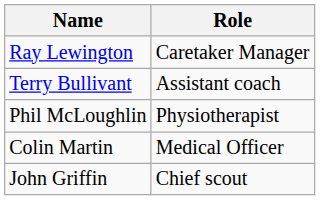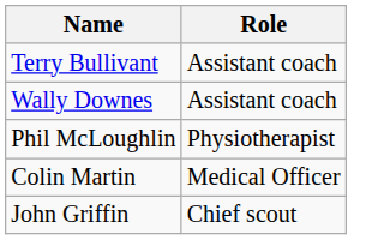 <table class="wikitable">
 <tr>
 <th>Name</th>
 <th>Role</th>
 </tr>
 <tr>
-<td> <a href='#'>Ray Lewington</a></td>
-<td>Caretaker Manager</td>
+<td> <a href='#'>Terry Bullivant</a></td>
+<td>Assistant coach</td>
 </tr>
 <tr>
-<td> <a href='#'>Terry Bullivant</a></td>
+<td> <a href='#'>Wally Downes</a></td>
 <td>Assistant coach</td>
 </tr>
 <tr>
 <td> Phil McLoughlin</td>
 <td>Physiotherapist</td>
 </tr>
 <tr>
 <td> Colin Martin</td>
 <td>Medical Officer</td>
 </tr>
 <tr>
 <td> John Griffin</td>
 <td>Chief scout</td>
 </tr>
 </table>
